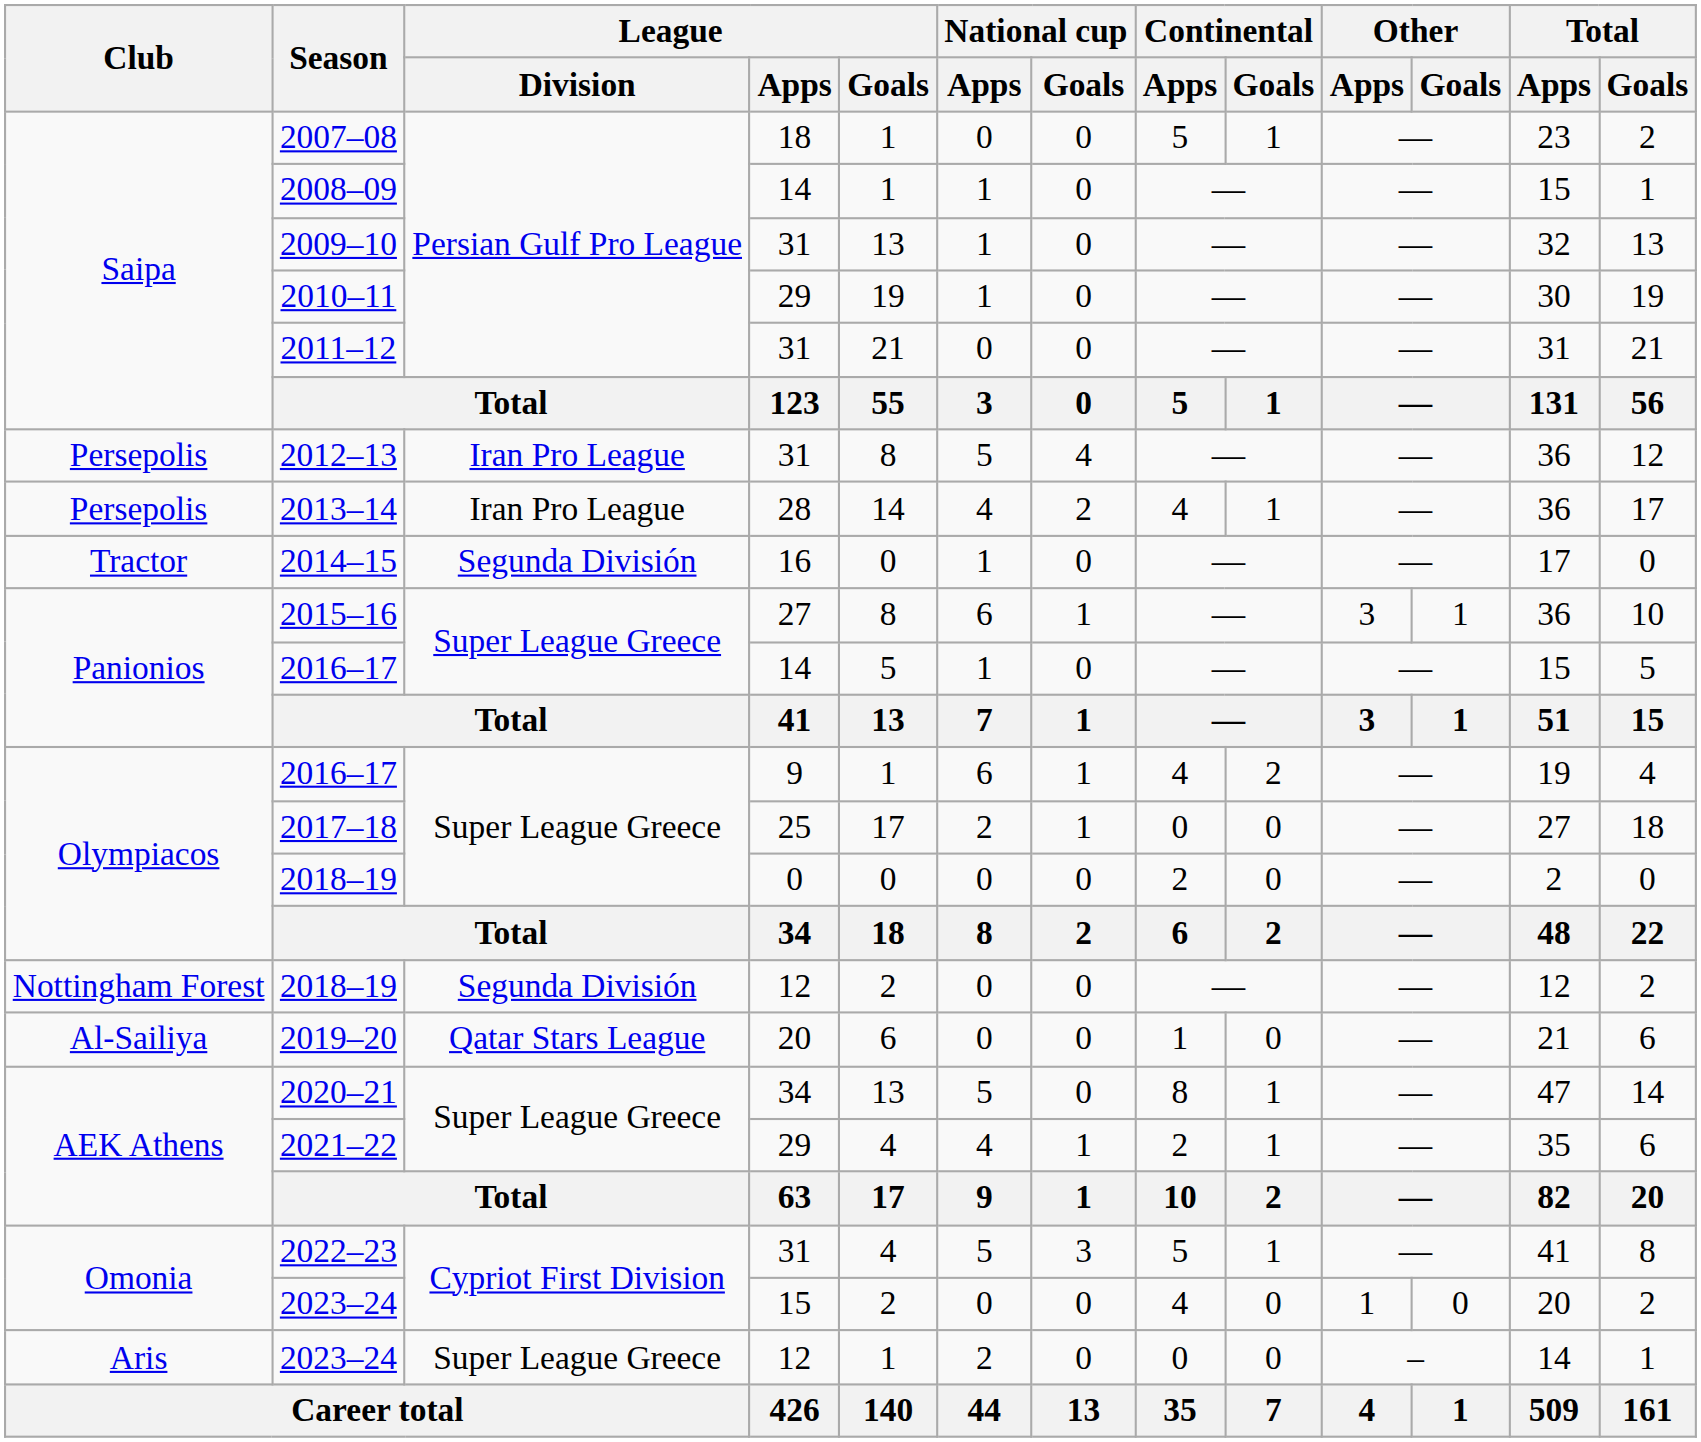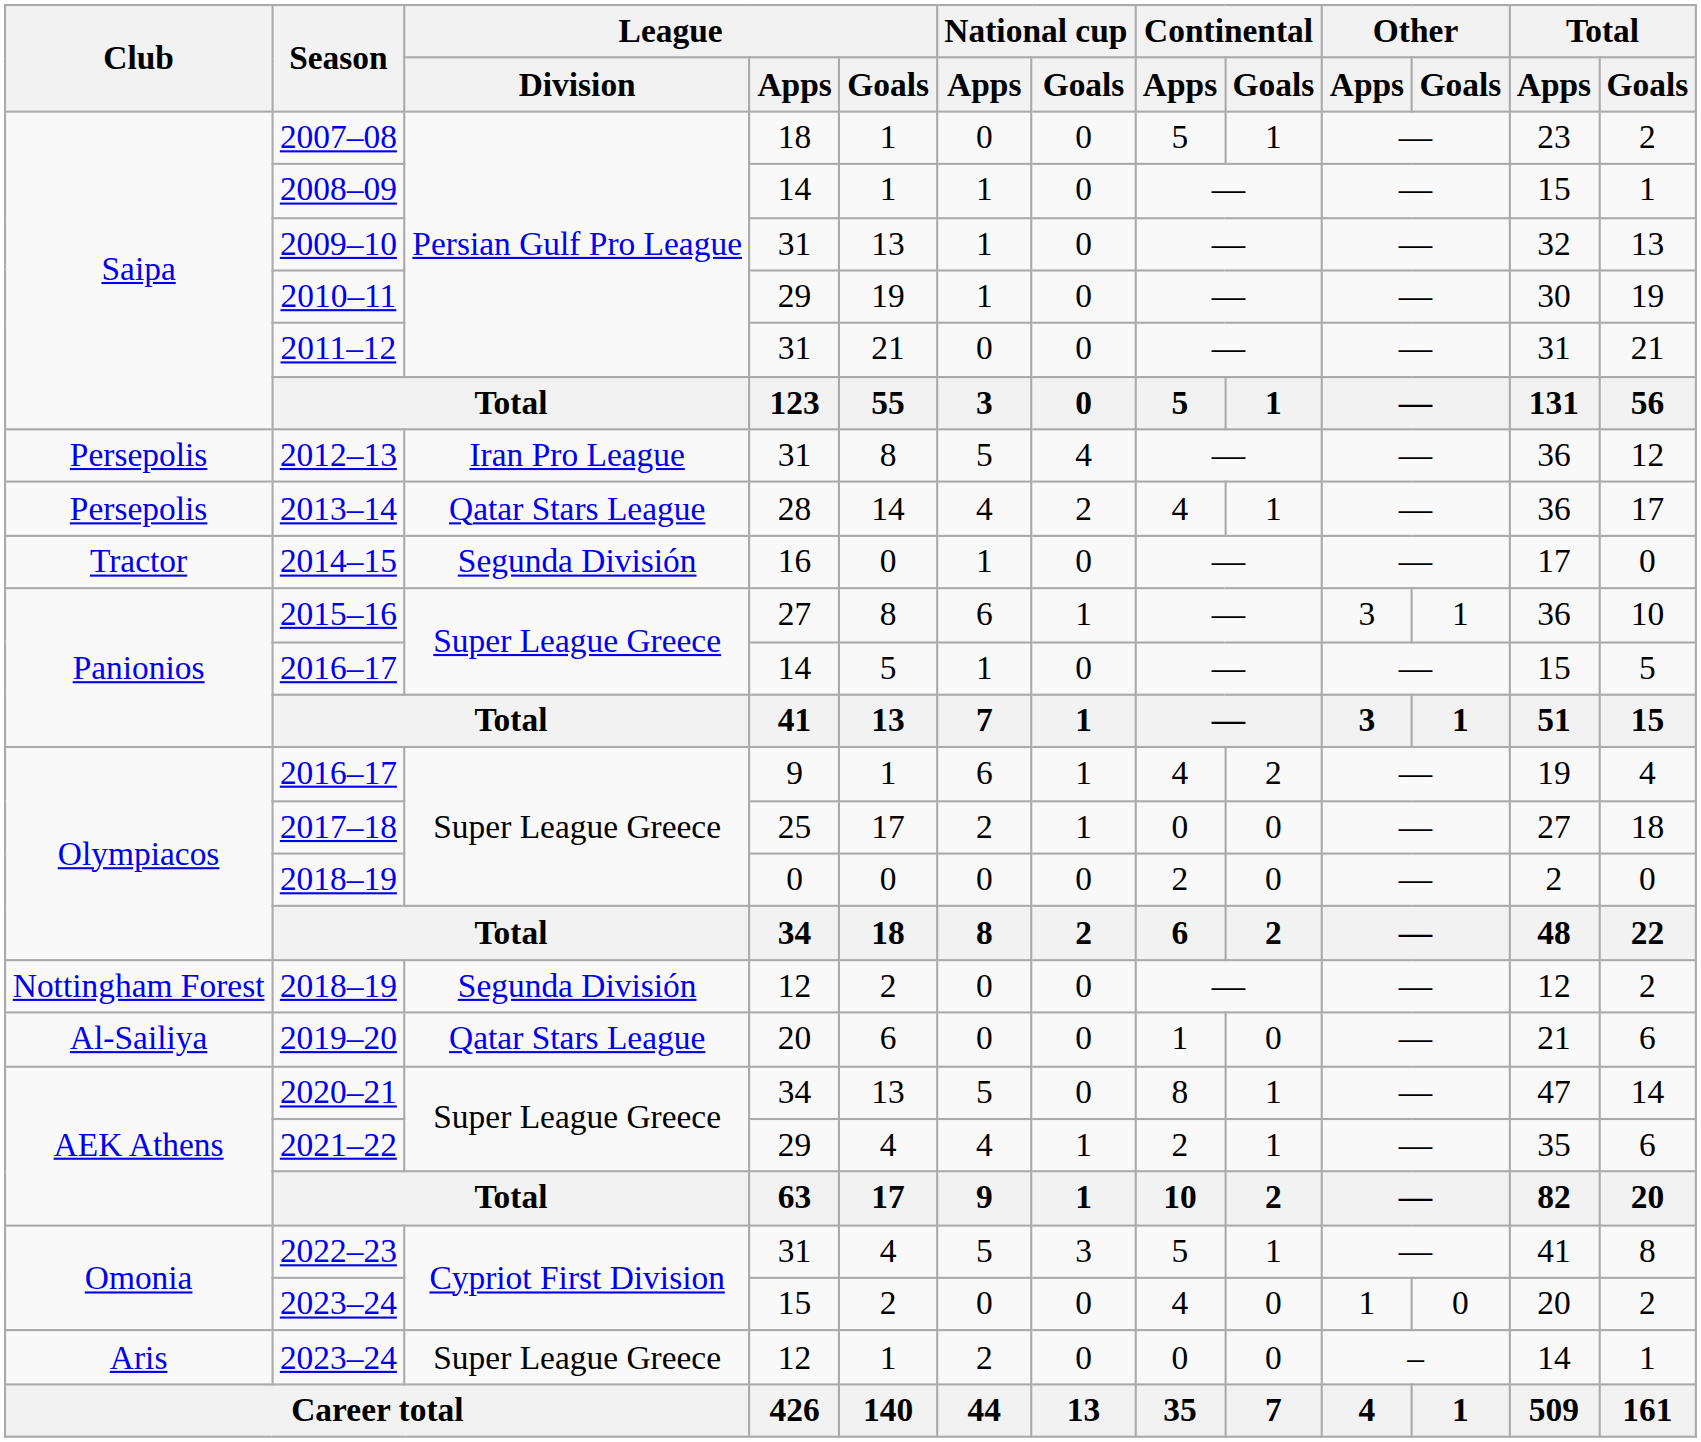 <table class="wikitable" style="text-align:center">
 <tr>
 <th rowspan="2">Club</th>
 <th rowspan="2">Season</th>
 <th colspan="3">League</th>
 <th colspan="2">National cup</th>
 <th colspan="2">Continental</th>
 <th colspan="2">Other</th>
 <th colspan="2">Total</th>
 </tr>
 <tr>
 <th>Division</th>
 <th>Apps</th>
 <th>Goals</th>
 <th>Apps</th>
 <th>Goals</th>
 <th>Apps</th>
 <th>Goals</th>
 <th>Apps</th>
 <th>Goals</th>
 <th>Apps</th>
 <th>Goals</th>
 </tr>
 <tr>
 <td rowspan="6"><a href='#'>Saipa</a></td>
 <td><a href='#'>2007–08</a></td>
 <td rowspan="5"><a href='#'>Persian Gulf Pro League</a></td>
 <td>18</td>
 <td>1</td>
 <td>0</td>
 <td>0</td>
 <td>5</td>
 <td>1</td>
 <td colspan="2">—</td>
 <td>23</td>
 <td>2</td>
 </tr>
 <tr>
 <td><a href='#'>2008–09</a></td>
 <td>14</td>
 <td>1</td>
 <td>1</td>
 <td>0</td>
 <td colspan="2">—</td>
 <td colspan="2">—</td>
 <td>15</td>
 <td>1</td>
 </tr>
 <tr>
 <td><a href='#'>2009–10</a></td>
 <td>31</td>
 <td>13</td>
 <td>1</td>
 <td>0</td>
 <td colspan="2">—</td>
 <td colspan="2">—</td>
 <td>32</td>
 <td>13</td>
 </tr>
 <tr>
 <td><a href='#'>2010–11</a></td>
 <td>29</td>
 <td>19</td>
 <td>1</td>
 <td>0</td>
 <td colspan="2">—</td>
 <td colspan="2">—</td>
 <td>30</td>
 <td>19</td>
 </tr>
 <tr>
 <td><a href='#'>2011–12</a></td>
 <td>31</td>
 <td>21</td>
 <td>0</td>
 <td>0</td>
 <td colspan="2">—</td>
 <td colspan="2">—</td>
 <td>31</td>
 <td>21</td>
 </tr>
 <tr>
 <th colspan="2">Total</th>
 <th>123</th>
 <th>55</th>
 <th>3</th>
 <th>0</th>
 <th>5</th>
 <th>1</th>
 <th colspan="2">—</th>
 <th>131</th>
 <th>56</th>
 </tr>
 <tr>
 <td><a href='#'>Persepolis</a></td>
 <td><a href='#'>2012–13</a></td>
 <td><a href='#'>Iran Pro League</a></td>
 <td>31</td>
 <td>8</td>
 <td>5</td>
 <td>4</td>
 <td colspan="2">—</td>
 <td colspan="2">—</td>
 <td>36</td>
 <td>12</td>
 </tr>
 <tr>
 <td><a href='#'>Persepolis</a></td>
 <td><a href='#'>2013–14</a></td>
-<td>Iran Pro League</td>
+<td><a href='#'>Qatar Stars League</a></td>
 <td>28</td>
 <td>14</td>
 <td>4</td>
 <td>2</td>
 <td>4</td>
 <td>1</td>
 <td colspan="2">—</td>
 <td>36</td>
 <td>17</td>
 </tr>
 <tr>
 <td><a href='#'>Tractor</a></td>
 <td><a href='#'>2014–15</a></td>
 <td><a href='#'>Segunda División</a></td>
 <td>16</td>
 <td>0</td>
 <td>1</td>
 <td>0</td>
 <td colspan="2">—</td>
 <td colspan="2">—</td>
 <td>17</td>
 <td>0</td>
 </tr>
 <tr>
 <td rowspan="3"><a href='#'>Panionios</a></td>
 <td><a href='#'>2015–16</a></td>
 <td rowspan="2"><a href='#'>Super League Greece</a></td>
 <td>27</td>
 <td>8</td>
 <td>6</td>
 <td>1</td>
 <td colspan="2">—</td>
 <td>3</td>
 <td>1</td>
 <td>36</td>
 <td>10</td>
 </tr>
 <tr>
 <td><a href='#'>2016–17</a></td>
 <td>14</td>
 <td>5</td>
 <td>1</td>
 <td>0</td>
 <td colspan="2">—</td>
 <td colspan="2">—</td>
 <td>15</td>
 <td>5</td>
 </tr>
 <tr>
 <th colspan="2">Total</th>
 <th>41</th>
 <th>13</th>
 <th>7</th>
 <th>1</th>
 <th colspan="2">—</th>
 <th>3</th>
 <th>1</th>
 <th>51</th>
 <th>15</th>
 </tr>
 <tr>
 <td rowspan="4"><a href='#'>Olympiacos</a></td>
 <td><a href='#'>2016–17</a></td>
 <td rowspan="3">Super League Greece</td>
 <td>9</td>
 <td>1</td>
 <td>6</td>
 <td>1</td>
 <td>4</td>
 <td>2</td>
 <td colspan="2">—</td>
 <td>19</td>
 <td>4</td>
 </tr>
 <tr>
 <td><a href='#'>2017–18</a></td>
 <td>25</td>
 <td>17</td>
 <td>2</td>
 <td>1</td>
 <td>0</td>
 <td>0</td>
 <td colspan="2">—</td>
 <td>27</td>
 <td>18</td>
 </tr>
 <tr>
 <td><a href='#'>2018–19</a></td>
 <td>0</td>
 <td>0</td>
 <td>0</td>
 <td>0</td>
 <td>2</td>
 <td>0</td>
 <td colspan="2">—</td>
 <td>2</td>
 <td>0</td>
 </tr>
 <tr>
 <th colspan="2">Total</th>
 <th>34</th>
 <th>18</th>
 <th>8</th>
 <th>2</th>
 <th>6</th>
 <th>2</th>
 <th colspan="2">—</th>
 <th>48</th>
 <th>22</th>
 </tr>
 <tr>
 <td><a href='#'>Nottingham Forest</a></td>
 <td><a href='#'>2018–19</a></td>
 <td><a href='#'>Segunda División</a></td>
 <td>12</td>
 <td>2</td>
 <td>0</td>
 <td>0</td>
 <td colspan="2">—</td>
 <td colspan="2">—</td>
 <td>12</td>
 <td>2</td>
 </tr>
 <tr>
 <td><a href='#'>Al-Sailiya</a></td>
 <td><a href='#'>2019–20</a></td>
 <td><a href='#'>Qatar Stars League</a></td>
 <td>20</td>
 <td>6</td>
 <td>0</td>
 <td>0</td>
 <td>1</td>
 <td>0</td>
 <td colspan="2">—</td>
 <td>21</td>
 <td>6</td>
 </tr>
 <tr>
 <td rowspan="3"><a href='#'>AEK Athens</a></td>
 <td><a href='#'>2020–21</a></td>
 <td rowspan="2">Super League Greece</td>
 <td>34</td>
 <td>13</td>
 <td>5</td>
 <td>0</td>
 <td>8</td>
 <td>1</td>
 <td colspan="2">—</td>
 <td>47</td>
 <td>14</td>
 </tr>
 <tr>
 <td><a href='#'>2021–22</a></td>
 <td>29</td>
 <td>4</td>
 <td>4</td>
 <td>1</td>
 <td>2</td>
 <td>1</td>
 <td colspan="2">—</td>
 <td>35</td>
 <td>6</td>
 </tr>
 <tr>
 <th colspan="2">Total</th>
 <th>63</th>
 <th>17</th>
 <th>9</th>
 <th>1</th>
 <th>10</th>
 <th>2</th>
 <th colspan="2">—</th>
 <th>82</th>
 <th>20</th>
 </tr>
 <tr>
 <td rowspan="2"><a href='#'>Omonia</a></td>
 <td><a href='#'>2022–23</a></td>
 <td rowspan="2"><a href='#'>Cypriot First Division</a></td>
 <td>31</td>
 <td>4</td>
 <td>5</td>
 <td>3</td>
 <td>5</td>
 <td>1</td>
 <td colspan="2">—</td>
 <td>41</td>
 <td>8</td>
 </tr>
 <tr>
 <td><a href='#'>2023–24</a></td>
 <td>15</td>
 <td>2</td>
 <td>0</td>
 <td>0</td>
 <td>4</td>
 <td>0</td>
 <td>1</td>
 <td>0</td>
 <td>20</td>
 <td>2</td>
 </tr>
 <tr>
 <td><a href='#'>Aris</a></td>
 <td><a href='#'>2023–24</a></td>
 <td>Super League Greece</td>
 <td>12</td>
 <td>1</td>
 <td>2</td>
 <td>0</td>
 <td>0</td>
 <td>0</td>
 <td colspan="2">–</td>
 <td>14</td>
 <td>1</td>
 </tr>
 <tr>
 <th colspan="3">Career total</th>
 <th>426</th>
 <th>140</th>
 <th>44</th>
 <th>13</th>
 <th>35</th>
 <th>7</th>
 <th>4</th>
 <th>1</th>
 <th>509</th>
 <th>161</th>
 </tr>
 </table>
